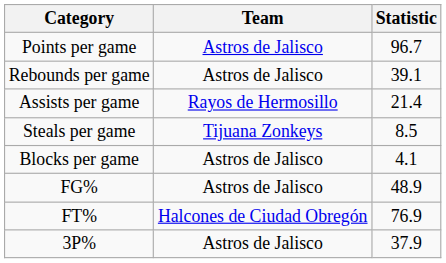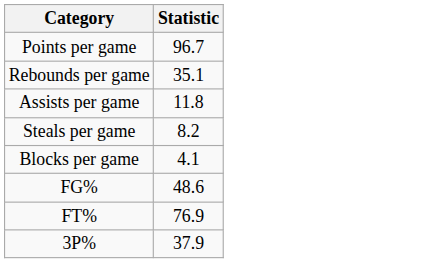 <table class="wikitable" style="text-align:center">
 <tr>
 <th>Category</th>
-<th>Team</th>
 <th>Statistic</th>
 </tr>
 <tr>
 <td>Points per game</td>
-<td><a href='#'>Astros de Jalisco</a></td>
 <td>96.7</td>
 </tr>
 <tr>
 <td>Rebounds per game</td>
-<td>Astros de Jalisco</td>
-<td>39.1</td>
+<td>35.1</td>
 </tr>
 <tr>
 <td>Assists per game</td>
-<td><a href='#'>Rayos de Hermosillo</a></td>
-<td>21.4</td>
+<td>11.8</td>
 </tr>
 <tr>
 <td>Steals per game</td>
-<td><a href='#'>Tijuana Zonkeys</a></td>
-<td>8.5</td>
+<td>8.2</td>
 </tr>
 <tr>
 <td>Blocks per game</td>
-<td>Astros de Jalisco</td>
 <td>4.1</td>
 </tr>
 <tr>
 <td>FG%</td>
-<td>Astros de Jalisco</td>
-<td>48.9</td>
+<td>48.6</td>
 </tr>
 <tr>
 <td>FT%</td>
-<td><a href='#'>Halcones de Ciudad Obregón</a></td>
 <td>76.9</td>
 </tr>
 <tr>
 <td>3P%</td>
-<td>Astros de Jalisco</td>
 <td>37.9</td>
 </tr>
 </table>
